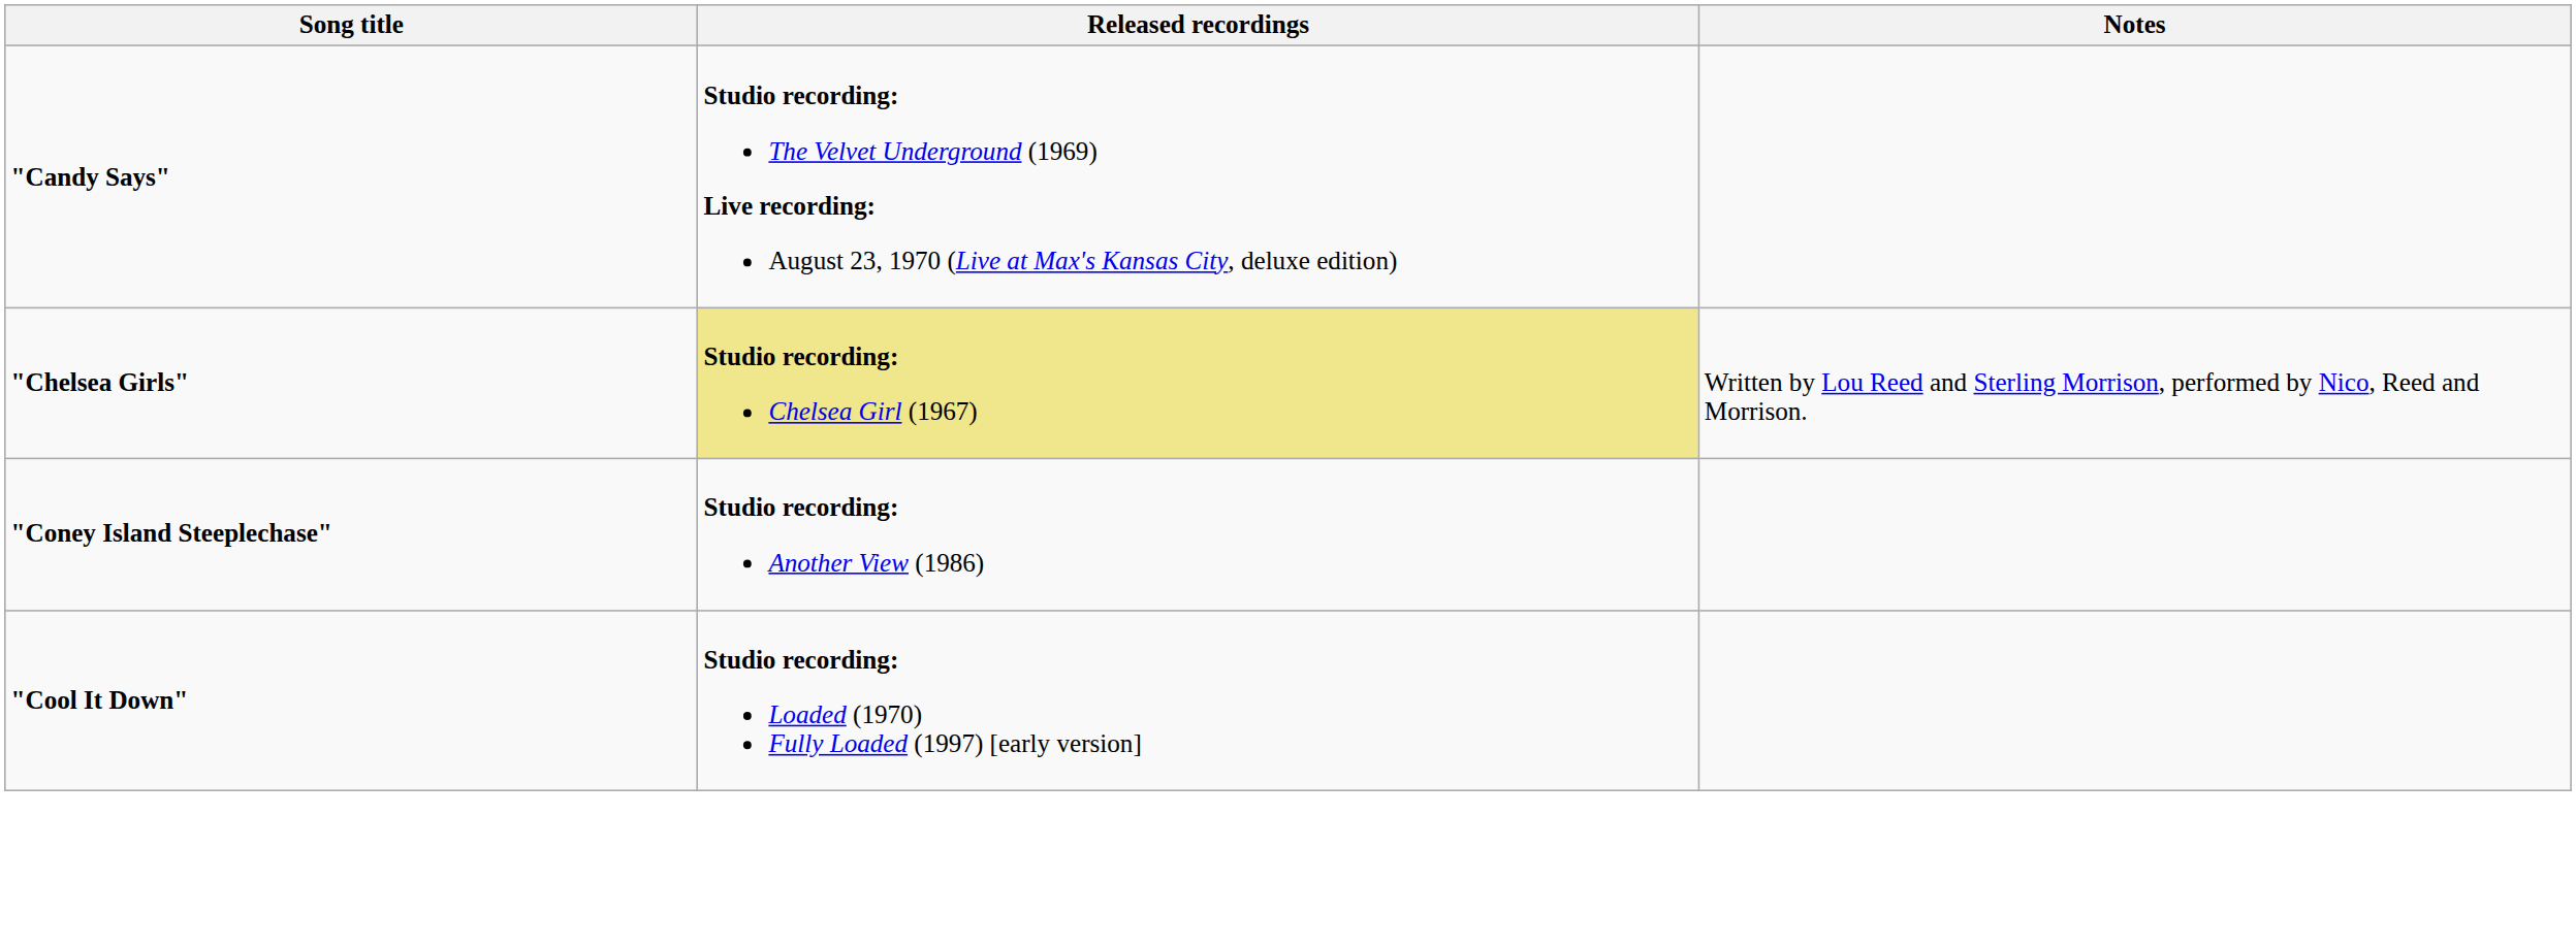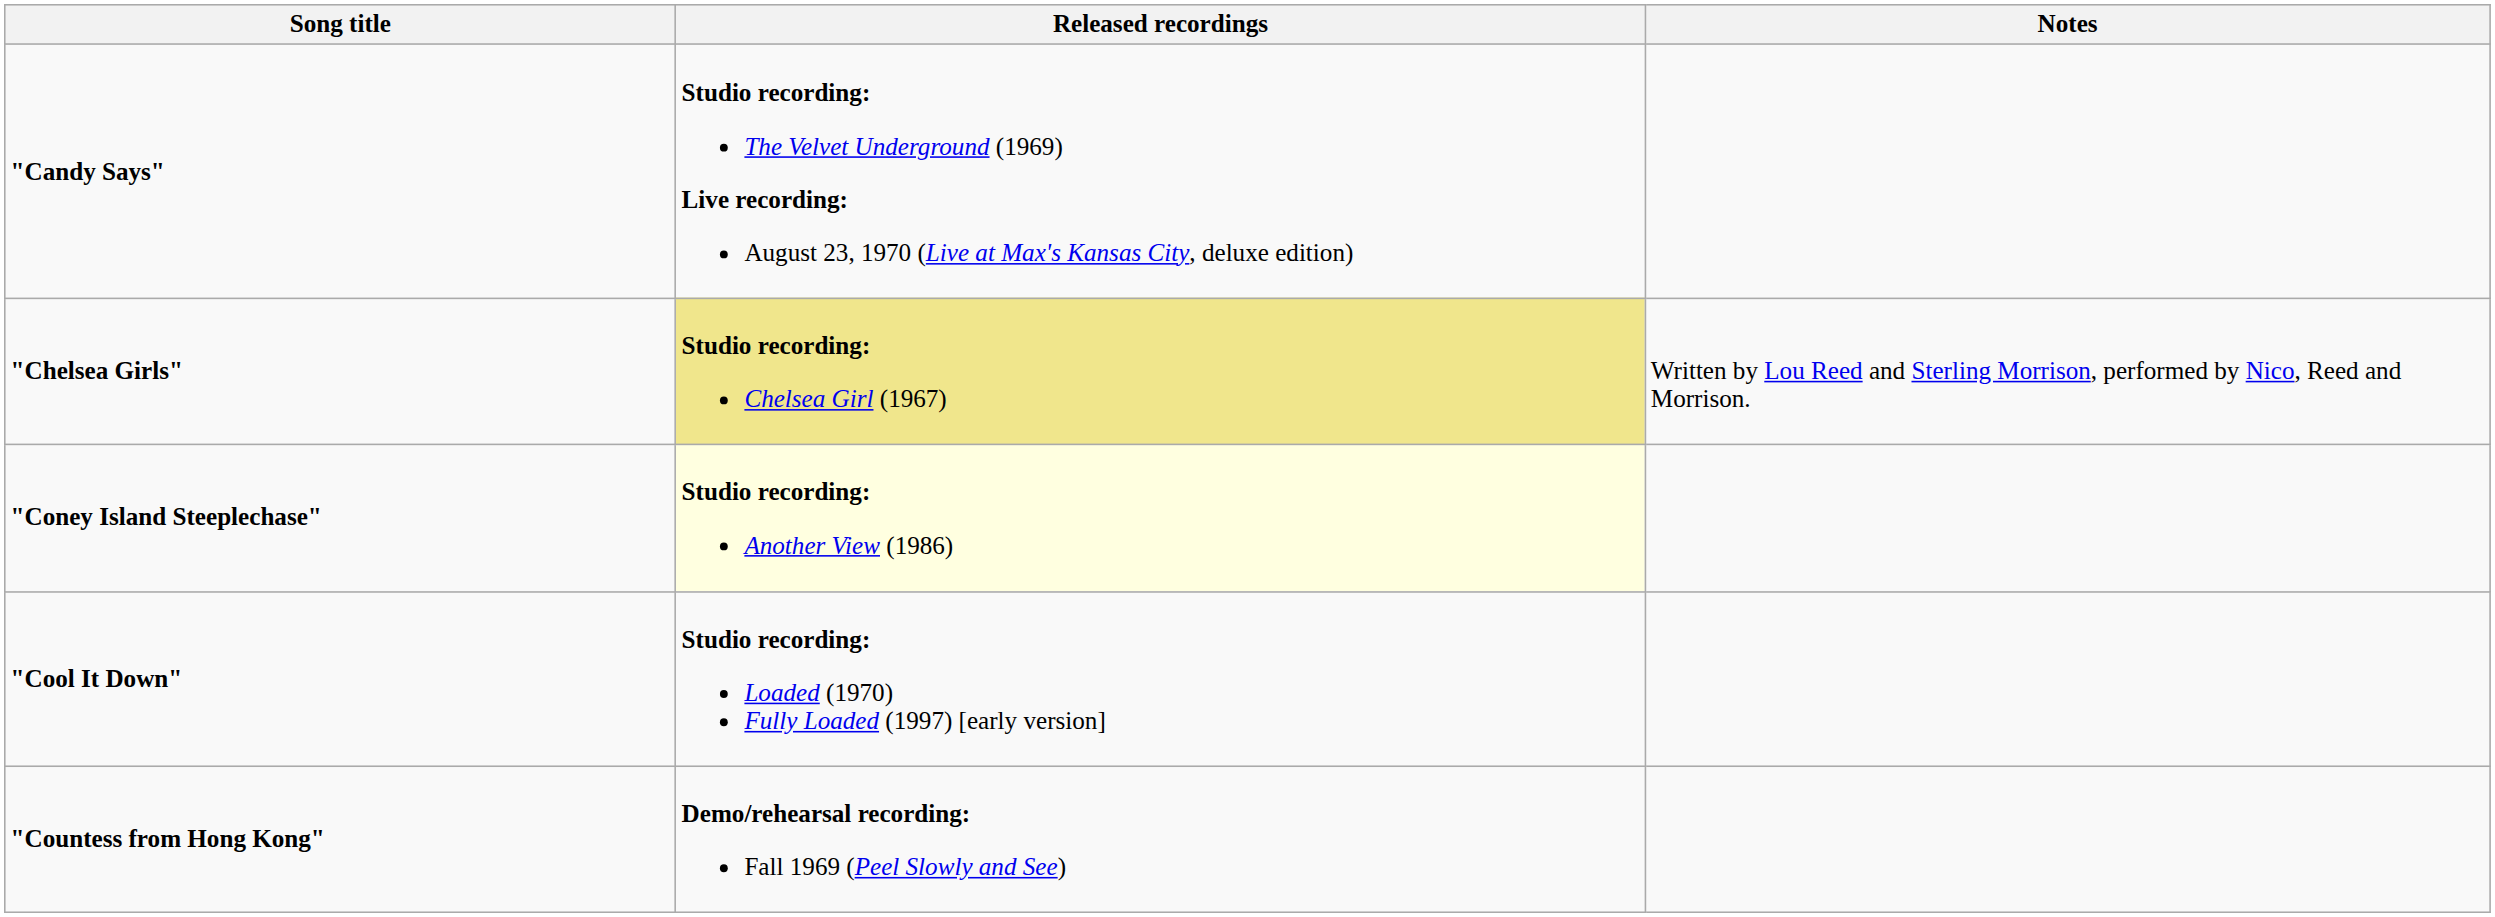 <table class="wikitable" style="width:100%;">
 <tr>
 <th style="width:27%;">Song title</th>
 <th style="width:39%;">Released recordings</th>
 <th style="width:34%;">Notes</th>
 </tr>
 <tr>
 <td><strong>"Candy Says"</strong></td>
 <td><br><strong>Studio recording:</strong><ul><li><em><a href='#'>The Velvet Underground</a></em> (1969)</li></ul><strong>Live recording:</strong><ul><li>August 23, 1970 (<em><a href='#'>Live at Max's Kansas City</a></em>, deluxe edition)</li></ul></td>
 <td></td>
 </tr>
 <tr>
 <td><strong>"Chelsea Girls"</strong></td>
 <td style="background: khaki;"><br><strong>Studio recording:</strong><ul><li><em><a href='#'>Chelsea Girl</a></em> (1967)</li></ul></td>
 <td><br>Written by <a href='#'>Lou Reed</a> and <a href='#'>Sterling Morrison</a>, performed by <a href='#'>Nico</a>, Reed and Morrison.</td>
 </tr>
 <tr>
 <td><strong>"Coney Island Steeplechase"</strong></td>
-<td><br><strong>Studio recording:</strong><ul><li><em><a href='#'>Another View</a></em> (1986)</li></ul></td>
+<td style="background: lightyellow;"><br><strong>Studio recording:</strong><ul><li><em><a href='#'>Another View</a></em> (1986)</li></ul></td>
 <td></td>
 </tr>
 <tr>
 <td><strong>"Cool It Down"</strong></td>
 <td><br><strong>Studio recording:</strong><ul><li><em><a href='#'>Loaded</a></em> (1970)</li><li><em><a href='#'>Fully Loaded</a></em> (1997) [early version]</li></ul></td>
 <td></td>
 </tr>
+<tr>
+<td><strong>"Countess from Hong Kong"</strong></td>
+<td><br><strong>Demo/rehearsal recording:</strong><ul><li>Fall 1969 (<em><a href='#'>Peel Slowly and See</a></em>)</li></ul></td>
+<td></td>
+</tr>
 </table>
